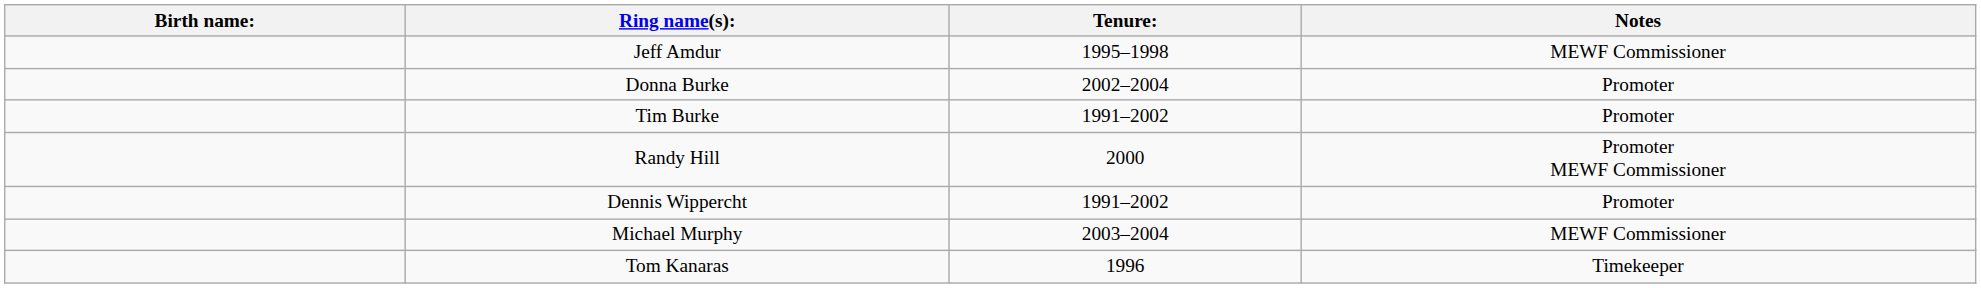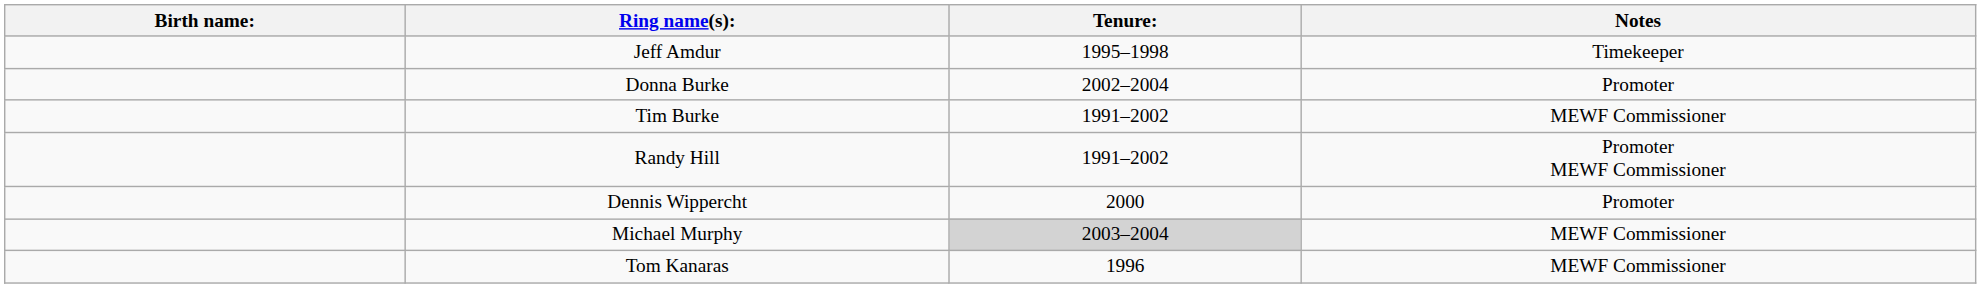 <table class="sortable wikitable" style="font-size:85%; text-align:center; width:70%;">
 <tr>
 <th>Birth name:</th>
 <th><a href='#'>Ring name</a>(s):</th>
 <th>Tenure:</th>
 <th>Notes</th>
 </tr>
 <tr>
 <td></td>
 <td>Jeff Amdur</td>
 <td sort>1995–1998</td>
-<td>MEWF Commissioner</td>
+<td>Timekeeper</td>
 </tr>
 <tr>
 <td></td>
 <td>Donna Burke</td>
 <td sort>2002–2004</td>
 <td>Promoter</td>
 </tr>
 <tr>
 <td></td>
 <td>Tim Burke</td>
 <td sort>1991–2002</td>
-<td>Promoter</td>
+<td>MEWF Commissioner</td>
 </tr>
 <tr>
 <td></td>
 <td>Randy Hill</td>
-<td sort>2000</td>
+<td sort>1991–2002</td>
 <td>Promoter<br>MEWF Commissioner</td>
 </tr>
 <tr>
 <td></td>
 <td>Dennis Wippercht</td>
-<td sort>1991–2002</td>
+<td sort>2000</td>
 <td>Promoter</td>
 </tr>
 <tr>
 <td></td>
 <td>Michael Murphy</td>
-<td sort>2003–2004</td>
+<td sort style="background: lightgrey;">2003–2004</td>
 <td>MEWF Commissioner</td>
 </tr>
 <tr>
 <td></td>
 <td>Tom Kanaras</td>
 <td sort>1996</td>
-<td>Timekeeper</td>
+<td>MEWF Commissioner</td>
 </tr>
 </table>
